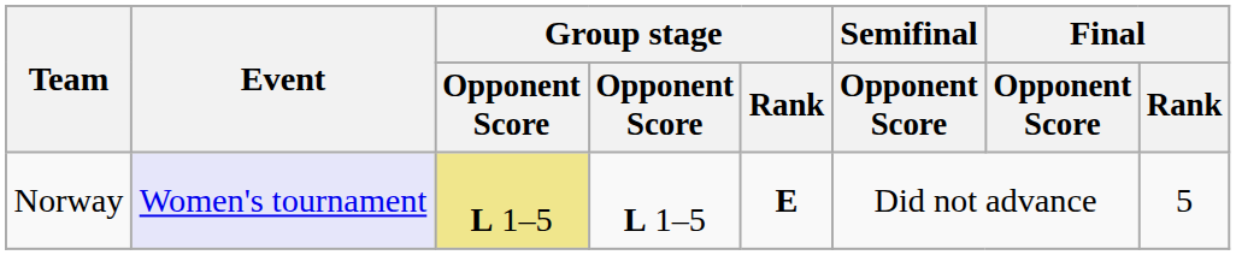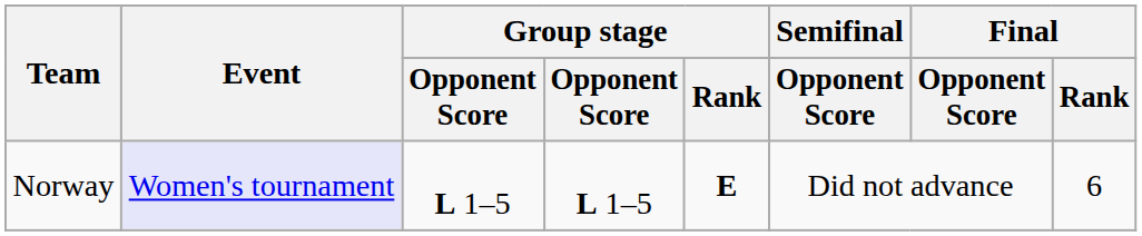 <table class="wikitable" style="font-size:90%">
 <tr>
 <th rowspan=2>Team</th>
 <th rowspan=2>Event</th>
 <th colspan=3>Group stage</th>
 <th>Semifinal</th>
 <th colspan=2>Final</th>
 </tr>
 <tr style="font-size:95%">
 <th>Opponent<br>Score</th>
 <th>Opponent<br>Score</th>
 <th>Rank</th>
 <th>Opponent<br>Score</th>
 <th>Opponent<br>Score</th>
 <th>Rank</th>
 </tr>
 <tr align=center>
 <td align=left>Norway</td>
 <td align=left style="background: lavender;"><a href='#'>Women's tournament</a></td>
-<td style="background: khaki;"><br><strong>L</strong> 1–5</td>
+<td><br><strong>L</strong> 1–5</td>
 <td><br><strong>L</strong> 1–5</td>
 <td><strong>E</strong></td>
 <td colspan=2>Did not advance</td>
-<td>5</td>
+<td>6</td>
 </tr>
 </table>
